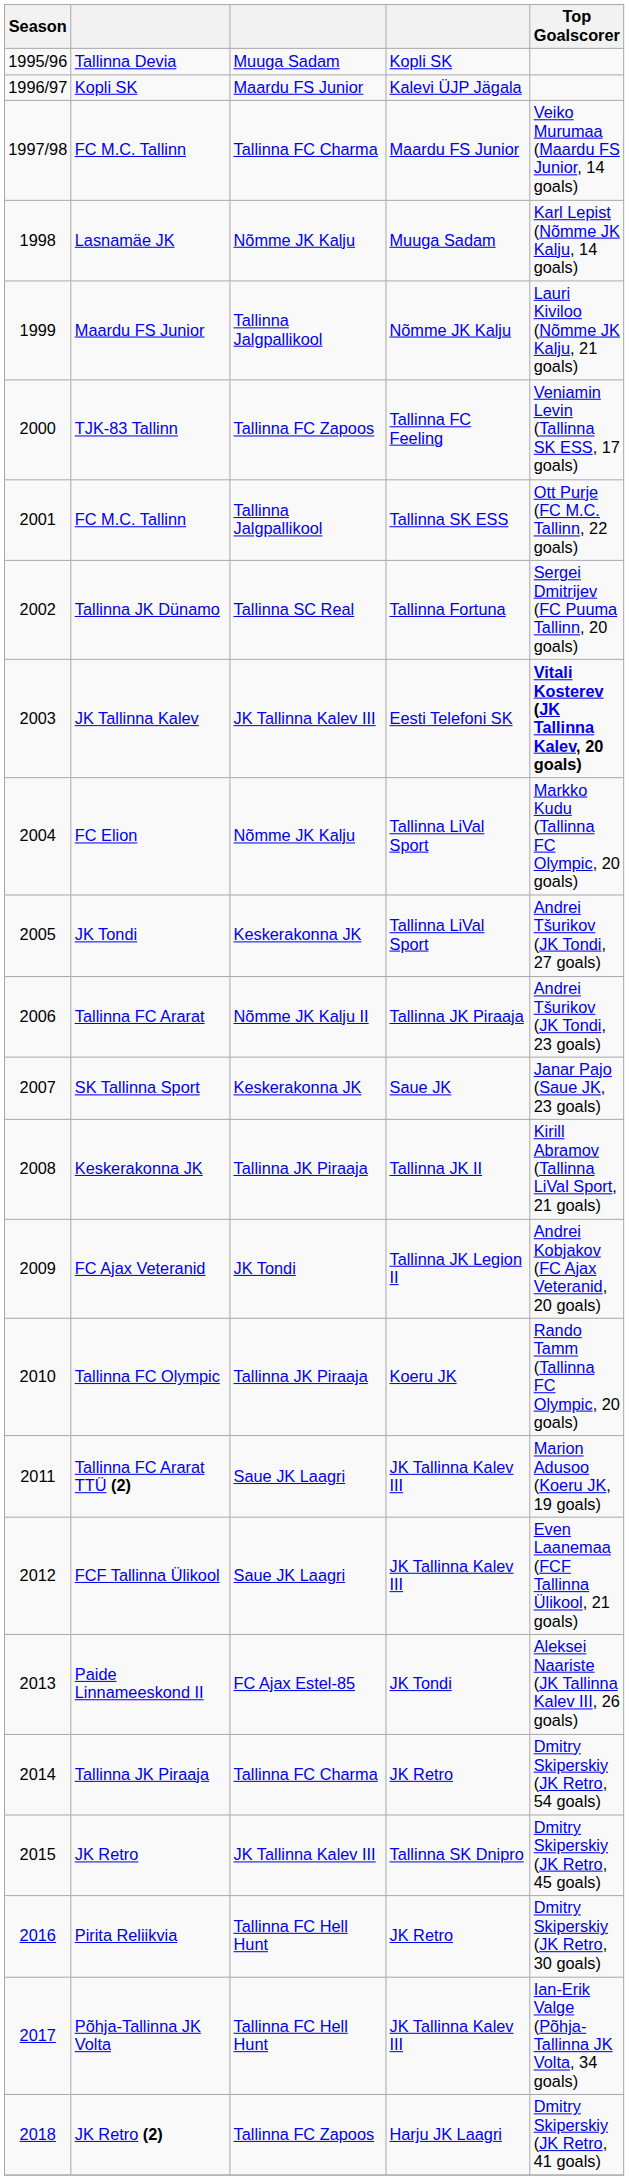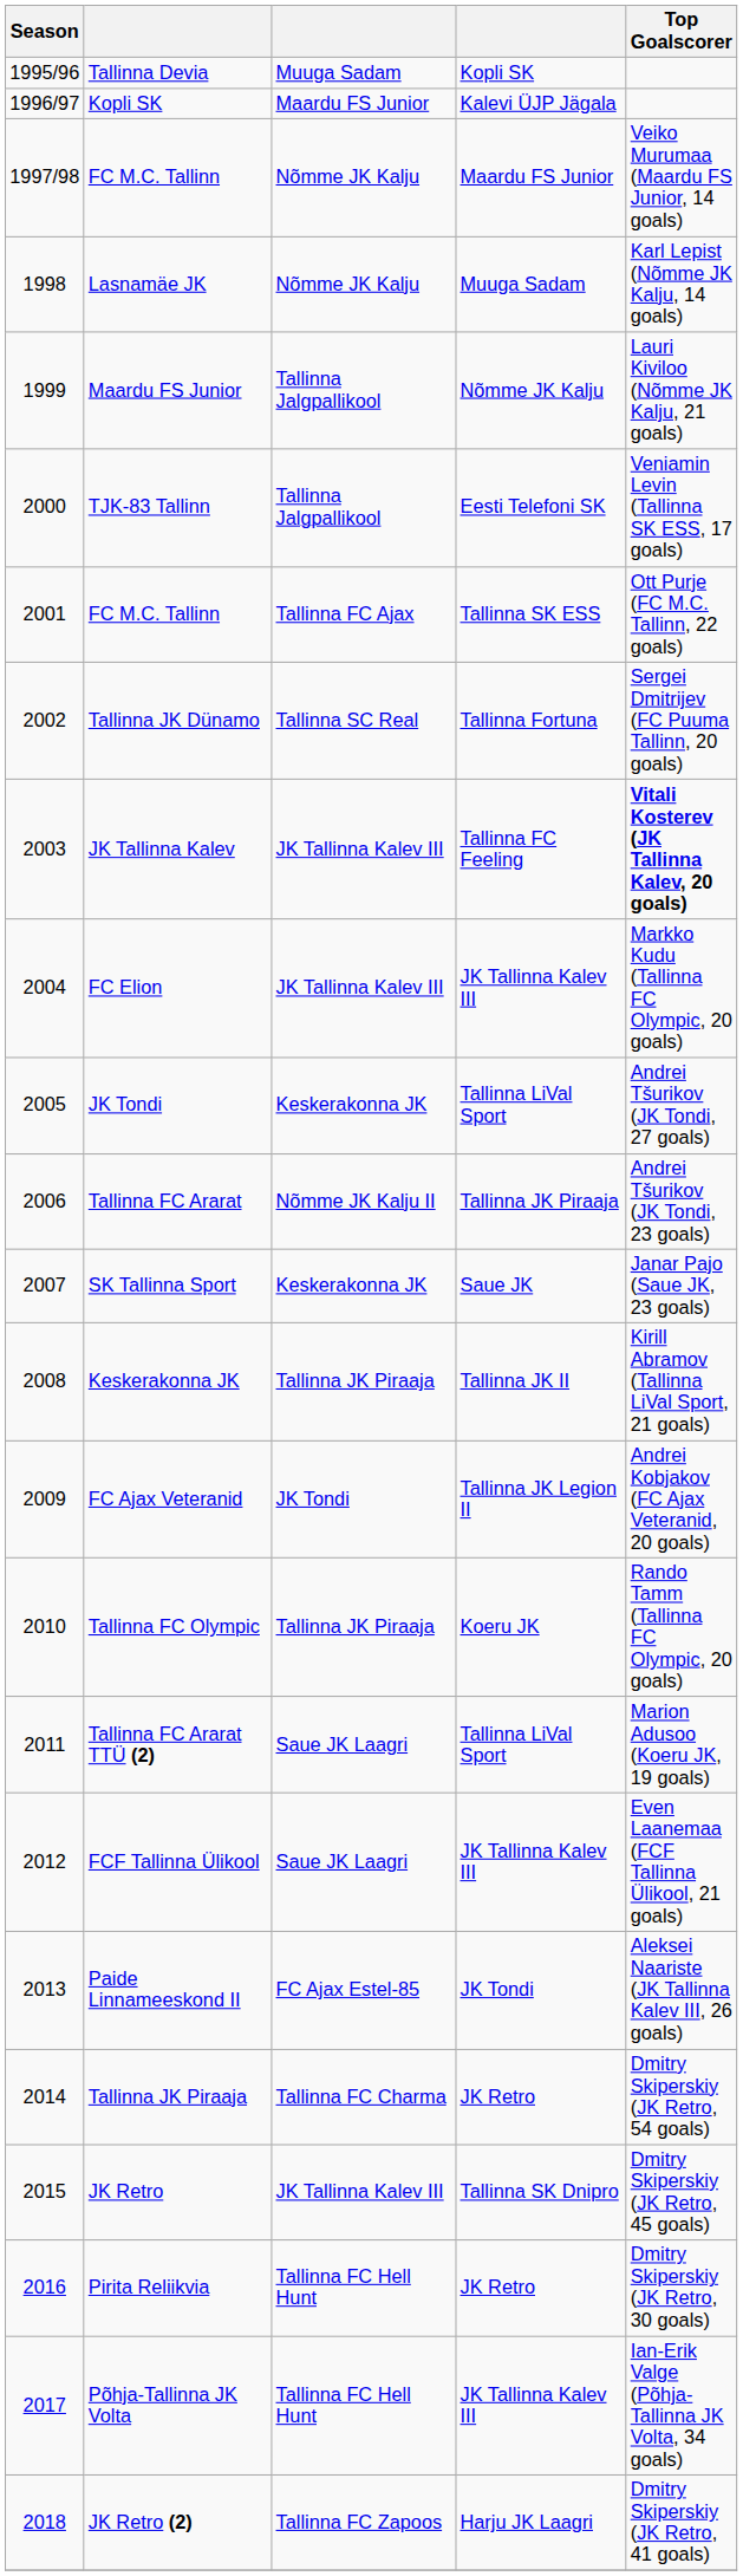 <table class="wikitable">
 <tr>
 <th>Season</th>
 <th width=160px></th>
 <th width=160px></th>
 <th width=160px></th>
 <th>Top Goalscorer</th>
 </tr>
 <tr>
 <td align=center>1995/96</td>
 <td><a href='#'>Tallinna Devia</a></td>
 <td><a href='#'>Muuga Sadam</a></td>
 <td><a href='#'>Kopli SK</a></td>
 <td></td>
 </tr>
 <tr>
 <td align=center>1996/97</td>
 <td><a href='#'>Kopli SK</a></td>
 <td><a href='#'>Maardu FS Junior</a></td>
 <td><a href='#'>Kalevi ÜJP Jägala</a></td>
 <td></td>
 </tr>
 <tr>
 <td align=center>1997/98</td>
 <td><a href='#'>FC M.C. Tallinn</a></td>
-<td><a href='#'>Tallinna FC Charma</a></td>
+<td><a href='#'>Nõmme JK Kalju</a></td>
 <td><a href='#'>Maardu FS Junior</a></td>
 <td><a href='#'>Veiko Murumaa</a> (<a href='#'>Maardu FS Junior</a>, 14 goals)</td>
 </tr>
 <tr>
 <td align=center>1998</td>
 <td><a href='#'>Lasnamäe JK</a></td>
 <td><a href='#'>Nõmme JK Kalju</a></td>
 <td><a href='#'>Muuga Sadam</a></td>
 <td><a href='#'>Karl Lepist</a> (<a href='#'>Nõmme JK Kalju</a>, 14 goals)</td>
 </tr>
 <tr>
 <td align=center>1999</td>
 <td><a href='#'>Maardu FS Junior</a></td>
 <td><a href='#'>Tallinna Jalgpallikool</a></td>
 <td><a href='#'>Nõmme JK Kalju</a></td>
 <td><a href='#'>Lauri Kiviloo</a> (<a href='#'>Nõmme JK Kalju</a>, 21 goals)</td>
 </tr>
 <tr>
 <td align=center>2000</td>
 <td><a href='#'>TJK-83 Tallinn</a></td>
-<td><a href='#'>Tallinna FC Zapoos</a></td>
-<td><a href='#'>Tallinna FC Feeling</a></td>
+<td><a href='#'>Tallinna Jalgpallikool</a></td>
+<td><a href='#'>Eesti Telefoni SK</a></td>
 <td><a href='#'>Veniamin Levin</a> (<a href='#'>Tallinna SK ESS</a>, 17 goals)</td>
 </tr>
 <tr>
 <td align=center>2001</td>
 <td><a href='#'>FC M.C. Tallinn</a></td>
-<td><a href='#'>Tallinna Jalgpallikool</a></td>
+<td><a href='#'>Tallinna FC Ajax</a></td>
 <td><a href='#'>Tallinna SK ESS</a></td>
 <td><a href='#'>Ott Purje</a> (<a href='#'>FC M.C. Tallinn</a>, 22 goals)</td>
 </tr>
 <tr>
 <td align=center>2002</td>
 <td><a href='#'>Tallinna JK Dünamo</a></td>
 <td><a href='#'>Tallinna SC Real</a></td>
 <td><a href='#'>Tallinna Fortuna</a></td>
 <td><a href='#'>Sergei Dmitrijev</a> (<a href='#'>FC Puuma Tallinn</a>, 20 goals)</td>
 </tr>
 <tr>
 <td align=center>2003</td>
 <td><a href='#'>JK Tallinna Kalev</a></td>
 <td><a href='#'>JK Tallinna Kalev III</a></td>
-<td><a href='#'>Eesti Telefoni SK</a></td>
+<td><a href='#'>Tallinna FC Feeling</a></td>
 <td><strong><a href='#'>Vitali Kosterev</a> (<a href='#'>JK Tallinna Kalev</a>, 20 goals)</strong></td>
 </tr>
 <tr>
 <td align=center>2004</td>
 <td><a href='#'>FC Elion</a></td>
-<td><a href='#'>Nõmme JK Kalju</a></td>
-<td><a href='#'>Tallinna LiVal Sport</a></td>
+<td><a href='#'>JK Tallinna Kalev III</a></td>
+<td><a href='#'>JK Tallinna Kalev III</a></td>
 <td><a href='#'>Markko Kudu</a> (<a href='#'>Tallinna FC Olympic</a>, 20 goals)</td>
 </tr>
 <tr>
 <td align=center>2005</td>
 <td><a href='#'>JK Tondi</a></td>
 <td><a href='#'>Keskerakonna JK</a></td>
 <td><a href='#'>Tallinna LiVal Sport</a></td>
 <td><a href='#'>Andrei Tšurikov</a> (<a href='#'>JK Tondi</a>, 27 goals)</td>
 </tr>
 <tr>
 <td align=center>2006</td>
 <td><a href='#'>Tallinna FC Ararat</a></td>
 <td><a href='#'>Nõmme JK Kalju II</a></td>
 <td><a href='#'>Tallinna JK Piraaja</a></td>
 <td><a href='#'>Andrei Tšurikov</a> (<a href='#'>JK Tondi</a>, 23 goals)</td>
 </tr>
 <tr>
 <td align=center>2007</td>
 <td><a href='#'>SK Tallinna Sport</a></td>
 <td><a href='#'>Keskerakonna JK</a></td>
 <td><a href='#'>Saue JK</a></td>
 <td><a href='#'>Janar Pajo</a> (<a href='#'>Saue JK</a>, 23 goals)</td>
 </tr>
 <tr>
 <td align=center>2008</td>
 <td><a href='#'>Keskerakonna JK</a></td>
 <td><a href='#'>Tallinna JK Piraaja</a></td>
 <td><a href='#'>Tallinna JK II</a></td>
 <td><a href='#'>Kirill Abramov</a> (<a href='#'>Tallinna LiVal Sport</a>, 21 goals)</td>
 </tr>
 <tr>
 <td align=center>2009</td>
 <td><a href='#'>FC Ajax Veteranid</a></td>
 <td><a href='#'>JK Tondi</a></td>
 <td><a href='#'>Tallinna JK Legion II</a></td>
 <td><a href='#'>Andrei Kobjakov</a> (<a href='#'>FC Ajax Veteranid</a>, 20 goals)</td>
 </tr>
 <tr>
 <td align=center>2010</td>
 <td><a href='#'>Tallinna FC Olympic</a></td>
 <td><a href='#'>Tallinna JK Piraaja</a></td>
 <td><a href='#'>Koeru JK</a></td>
 <td><a href='#'>Rando Tamm</a> (<a href='#'>Tallinna FC Olympic</a>, 20 goals)</td>
 </tr>
 <tr>
 <td align=center>2011</td>
 <td><a href='#'>Tallinna FC Ararat TTÜ</a> <strong>(2)</strong></td>
 <td><a href='#'>Saue JK Laagri</a></td>
-<td><a href='#'>JK Tallinna Kalev III</a></td>
+<td><a href='#'>Tallinna LiVal Sport</a></td>
 <td><a href='#'>Marion Adusoo</a> (<a href='#'>Koeru JK</a>, 19 goals)</td>
 </tr>
 <tr>
 <td align=center>2012</td>
 <td><a href='#'>FCF Tallinna Ülikool</a></td>
 <td><a href='#'>Saue JK Laagri</a></td>
 <td><a href='#'>JK Tallinna Kalev III</a></td>
 <td><a href='#'>Even Laanemaa</a> (<a href='#'>FCF Tallinna Ülikool</a>, 21 goals)</td>
 </tr>
 <tr>
 <td align=center>2013</td>
 <td><a href='#'>Paide Linnameeskond II</a></td>
 <td><a href='#'>FC Ajax Estel-85</a></td>
 <td><a href='#'>JK Tondi</a></td>
 <td><a href='#'>Aleksei Naariste</a> (<a href='#'>JK Tallinna Kalev III</a>, 26 goals)</td>
 </tr>
 <tr>
 <td align=center>2014</td>
 <td><a href='#'>Tallinna JK Piraaja</a></td>
 <td><a href='#'>Tallinna FC Charma</a></td>
 <td><a href='#'>JK Retro</a></td>
 <td><a href='#'>Dmitry Skiperskiy</a> (<a href='#'>JK Retro</a>, 54 goals)</td>
 </tr>
 <tr>
 <td align=center>2015</td>
 <td><a href='#'>JK Retro</a></td>
 <td><a href='#'>JK Tallinna Kalev III</a></td>
 <td><a href='#'>Tallinna SK Dnipro</a></td>
 <td><a href='#'>Dmitry Skiperskiy</a> (<a href='#'>JK Retro</a>, 45 goals)</td>
 </tr>
 <tr>
 <td align=center><a href='#'>2016</a></td>
 <td><a href='#'>Pirita Reliikvia</a></td>
 <td><a href='#'>Tallinna FC Hell Hunt</a></td>
 <td><a href='#'>JK Retro</a></td>
 <td><a href='#'>Dmitry Skiperskiy</a> (<a href='#'>JK Retro</a>, 30 goals)</td>
 </tr>
 <tr>
 <td align=center><a href='#'>2017</a></td>
 <td><a href='#'>Põhja-Tallinna JK Volta</a></td>
 <td><a href='#'>Tallinna FC Hell Hunt</a></td>
 <td><a href='#'>JK Tallinna Kalev III</a></td>
 <td><a href='#'>Ian-Erik Valge</a> (<a href='#'>Põhja-Tallinna JK Volta</a>, 34 goals)</td>
 </tr>
 <tr>
 <td align=center><a href='#'>2018</a></td>
 <td><a href='#'>JK Retro</a> <strong>(2)</strong></td>
 <td><a href='#'>Tallinna FC Zapoos</a></td>
 <td><a href='#'>Harju JK Laagri</a></td>
 <td><a href='#'>Dmitry Skiperskiy</a> (<a href='#'>JK Retro</a>, 41 goals)</td>
 </tr>
 <tr>
 </tr>
 </table>
